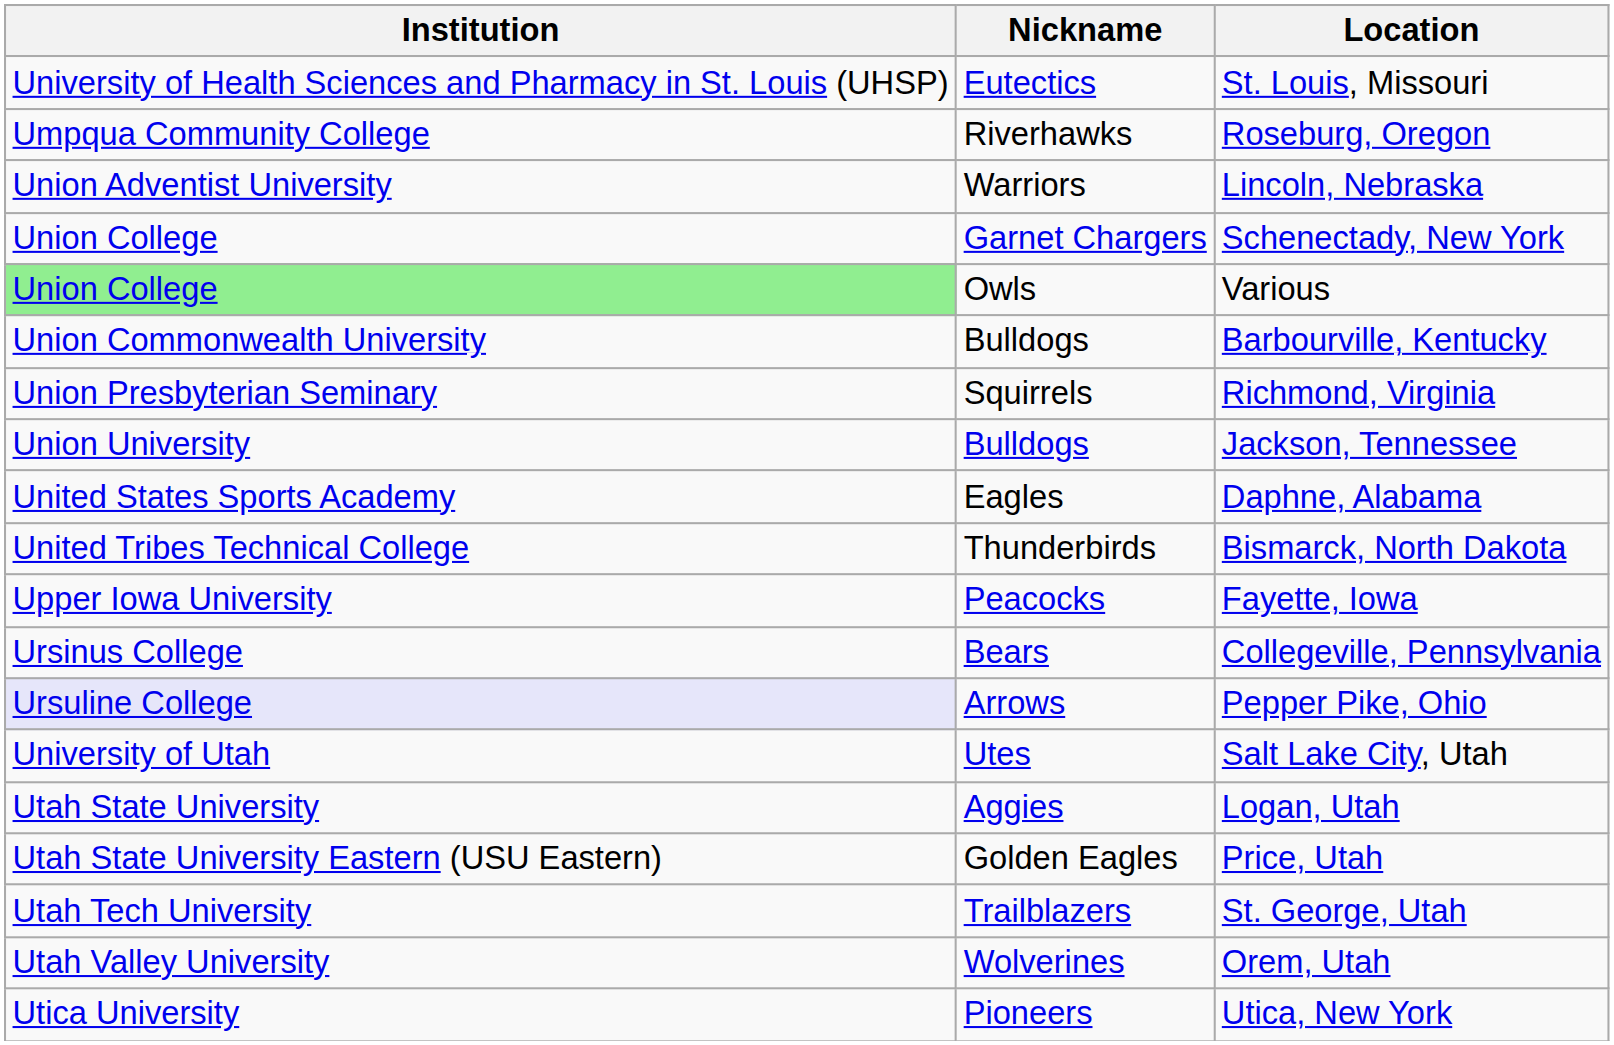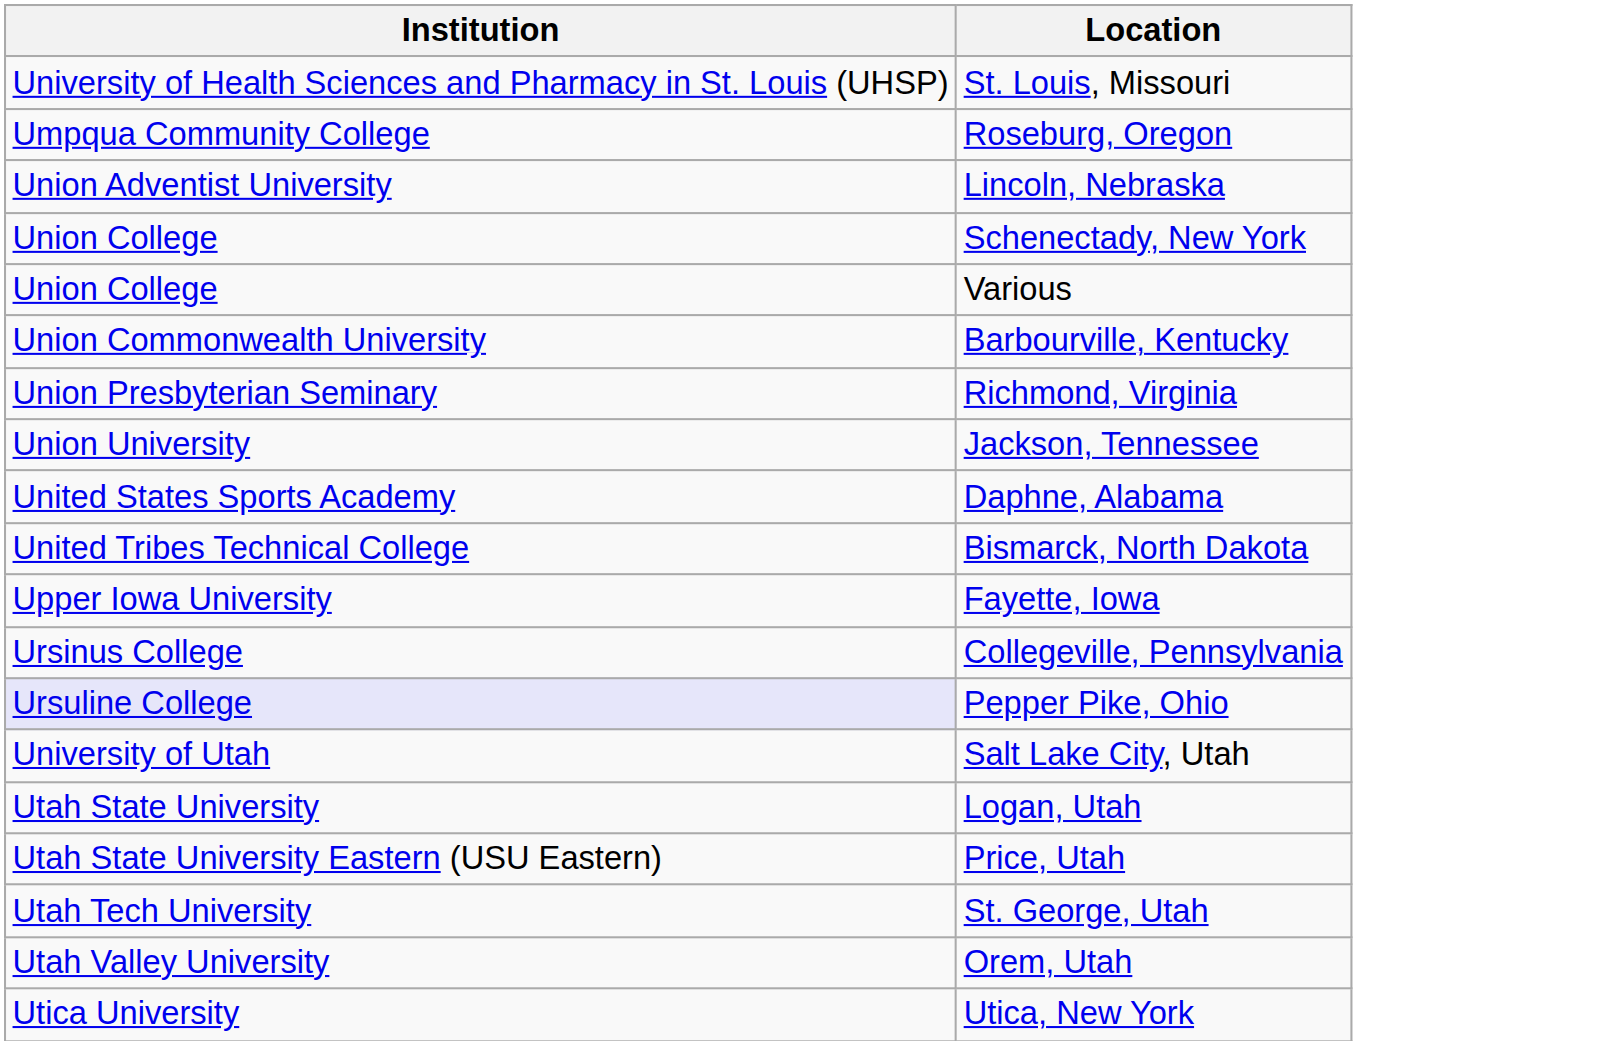 <table class="wikitable">
 <tr>
 <th>Institution</th>
-<th>Nickname</th>
 <th>Location</th>
 </tr>
 <tr>
 <td><a href='#'>University of Health Sciences and Pharmacy in St. Louis</a> (UHSP)</td>
-<td><a href='#'>Eutectics</a></td>
 <td><a href='#'>St. Louis</a>, Missouri</td>
 </tr>
 <tr>
 <td><a href='#'>Umpqua Community College</a></td>
-<td>Riverhawks</td>
 <td><a href='#'>Roseburg, Oregon</a></td>
 </tr>
 <tr>
 <td><a href='#'>Union Adventist University</a></td>
-<td>Warriors</td>
 <td><a href='#'>Lincoln, Nebraska</a></td>
 </tr>
 <tr>
 <td><a href='#'>Union College</a></td>
-<td><a href='#'>Garnet Chargers</a></td>
 <td><a href='#'>Schenectady, New York</a></td>
 </tr>
 <tr>
-<td style="background: lightgreen;"><a href='#'>Union College</a></td>
-<td>Owls</td>
+<td><a href='#'>Union College</a></td>
 <td>Various</td>
 </tr>
 <tr>
 <td><a href='#'>Union Commonwealth University</a></td>
-<td>Bulldogs</td>
 <td><a href='#'>Barbourville, Kentucky</a></td>
 </tr>
 <tr>
 <td><a href='#'>Union Presbyterian Seminary</a></td>
-<td>Squirrels</td>
 <td><a href='#'>Richmond, Virginia</a></td>
 </tr>
 <tr>
 <td><a href='#'>Union University</a></td>
-<td><a href='#'>Bulldogs</a></td>
 <td><a href='#'>Jackson, Tennessee</a></td>
 </tr>
 <tr>
 <td><a href='#'>United States Sports Academy</a></td>
-<td>Eagles</td>
 <td><a href='#'>Daphne, Alabama</a></td>
 </tr>
 <tr>
 <td><a href='#'>United Tribes Technical College</a></td>
-<td>Thunderbirds</td>
 <td><a href='#'>Bismarck, North Dakota</a></td>
 </tr>
 <tr>
 <td><a href='#'>Upper Iowa University</a></td>
-<td><a href='#'>Peacocks</a></td>
 <td><a href='#'>Fayette, Iowa</a></td>
 </tr>
 <tr>
 <td><a href='#'>Ursinus College</a></td>
-<td><a href='#'>Bears</a></td>
 <td><a href='#'>Collegeville, Pennsylvania</a></td>
 </tr>
 <tr>
 <td style="background: lavender;"><a href='#'>Ursuline College</a></td>
-<td><a href='#'>Arrows</a></td>
 <td><a href='#'>Pepper Pike, Ohio</a></td>
 </tr>
 <tr>
 <td><a href='#'>University of Utah</a></td>
-<td><a href='#'>Utes</a></td>
 <td><a href='#'>Salt Lake City</a>, Utah</td>
 </tr>
 <tr>
 <td><a href='#'>Utah State University</a></td>
-<td><a href='#'>Aggies</a></td>
 <td><a href='#'>Logan, Utah</a></td>
 </tr>
 <tr>
 <td><a href='#'>Utah State University Eastern</a> (USU Eastern)</td>
-<td>Golden Eagles</td>
 <td><a href='#'>Price, Utah</a></td>
 </tr>
 <tr>
 <td><a href='#'>Utah Tech University</a></td>
-<td><a href='#'>Trailblazers</a></td>
 <td><a href='#'>St. George, Utah</a></td>
 </tr>
 <tr>
 <td><a href='#'>Utah Valley University</a></td>
-<td><a href='#'>Wolverines</a></td>
 <td><a href='#'>Orem, Utah</a></td>
 </tr>
 <tr>
 <td><a href='#'>Utica University</a></td>
-<td><a href='#'>Pioneers</a></td>
 <td><a href='#'>Utica, New York</a></td>
 </tr>
 </table>
